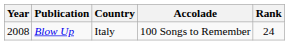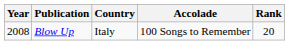 <table class="wikitable">
 <tr>
 <th>Year</th>
 <th>Publication</th>
 <th>Country</th>
 <th>Accolade</th>
 <th>Rank</th>
 </tr>
 <tr>
 <td>2008</td>
 <td><em><a href='#'>Blow Up</a></em></td>
 <td>Italy</td>
 <td>100 Songs to Remember</td>
-<td style="text-align:center;">24</td>
+<td style="text-align:center;">20</td>
 </tr>
 </table>
